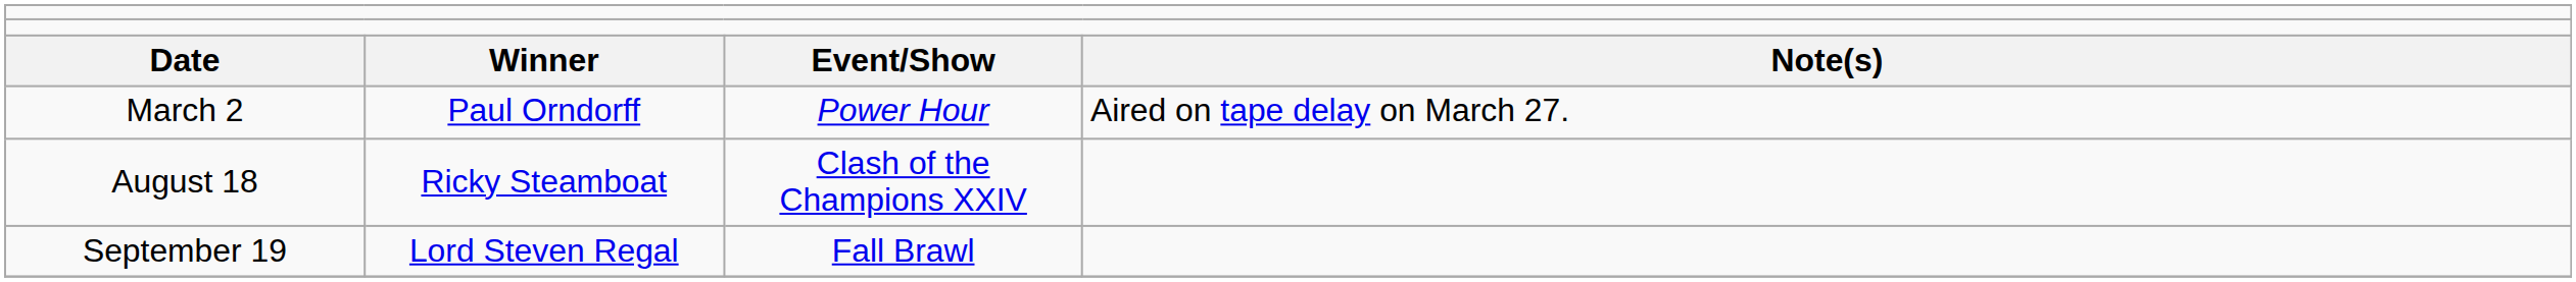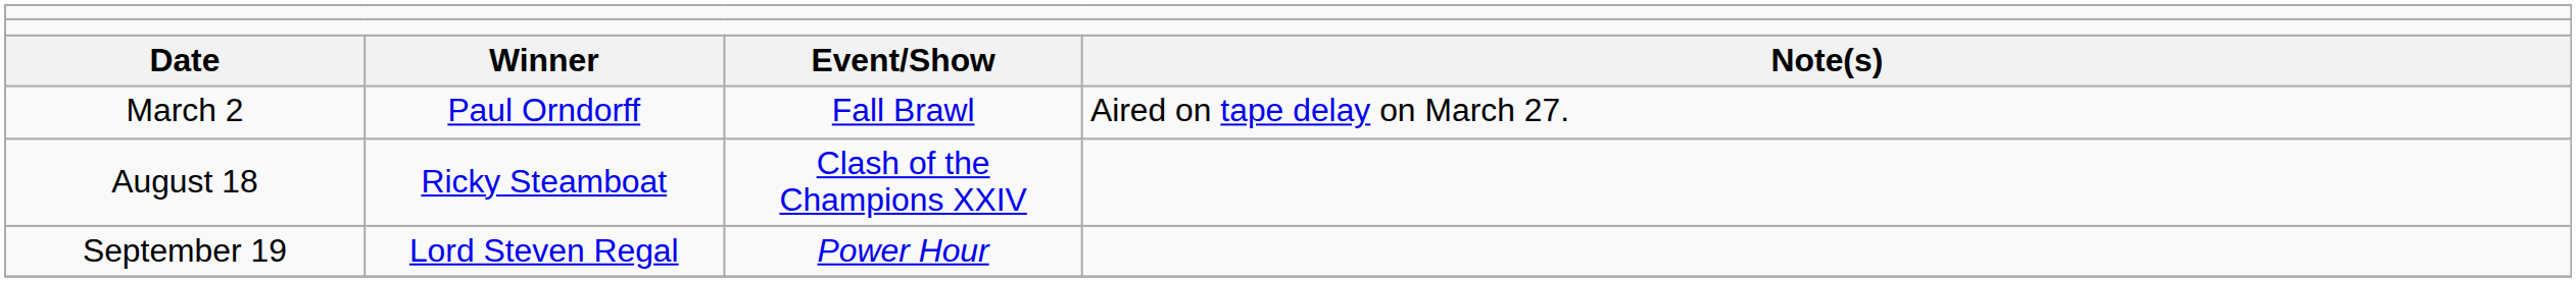 <table class="wikitable" style="text-align:center; width:100%;">
 <tr>
 <td colspan="5"></td>
 </tr>
 <tr>
 <td colspan="5"><strong></strong></td>
 </tr>
 <tr>
 <th width=14%>Date</th>
 <th width=14%>Winner</th>
 <th width=14%>Event/Show</th>
 <th width=58%>Note(s)</th>
 </tr>
 <tr>
 <td>March 2</td>
 <td><a href='#'>Paul Orndorff</a></td>
-<td><em><a href='#'>Power Hour</a></em></td>
+<td><a href='#'>Fall Brawl</a></td>
 <td align=left>Aired on <a href='#'>tape delay</a> on March 27.</td>
 </tr>
 <tr>
 <td>August 18</td>
 <td><a href='#'>Ricky Steamboat</a></td>
 <td><a href='#'>Clash of the Champions XXIV</a></td>
 <td align=left></td>
 </tr>
 <tr>
 <td>September 19</td>
 <td><a href='#'>Lord Steven Regal</a></td>
-<td><a href='#'>Fall Brawl</a></td>
+<td><em><a href='#'>Power Hour</a></em></td>
 <td align=left></td>
 </tr>
 <tr>
 </tr>
 </table>
